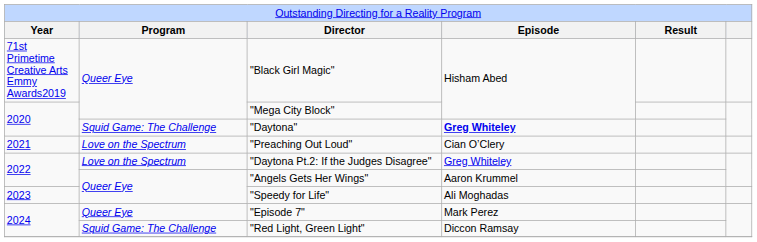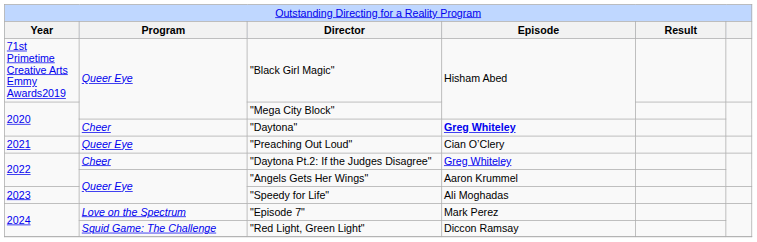 <table class="wikitable plainrowheaders" style="font-size: 90%" width=80%>
 <tr ---- bgcolor="#bfd7ff">
 <td colspan=6 align=center><a href='#'>Outstanding Directing for a Reality Program</a></td>
 </tr>
 <tr ---- bgcolor="#bfd7ff">
 <th scope="col" style="width:2%;">Year</th>
 <th scope="col" style="width:13%;">Program</th>
 <th scope="col" style="width:15%;">Director</th>
 <th scope="col" style="width:15%;">Episode</th>
 <th scope="col" style="width:7%;">Result</th>
 <th scope="col" style="width:2%;"></th>
 </tr>
 <tr>
 <td><a href='#'>71st Primetime Creative Arts Emmy Awards2019</a></td>
 <td rowspan="2"><em><a href='#'>Queer Eye</a></em></td>
 <td>"Black Girl Magic"</td>
 <td rowspan="2">Hisham Abed</td>
 <td></td>
 <td></td>
 </tr>
 <tr>
 <td rowspan="2"><a href='#'>2020</a></td>
 <td>"Mega City Block"</td>
 <td></td>
 <td rowspan="2"></td>
 </tr>
 <tr>
-<td><em><a href='#'>Squid Game: The Challenge</a></em></td>
+<td><em><a href='#'>Cheer</a></em></td>
 <td>"Daytona"</td>
 <td><strong><a href='#'>Greg Whiteley</a></strong></td>
 <td></td>
 </tr>
 <tr>
 <td><a href='#'>2021</a></td>
-<td><em><a href='#'>Love on the Spectrum</a></em></td>
+<td><em><a href='#'>Queer Eye</a></em></td>
 <td>"Preaching Out Loud"</td>
 <td>Cian O’Clery</td>
 <td></td>
 <td></td>
 </tr>
 <tr>
 <td rowspan="2"><a href='#'>2022</a></td>
-<td><em><a href='#'>Love on the Spectrum</a></em></td>
+<td><em><a href='#'>Cheer</a></em></td>
 <td>"Daytona Pt.2: If the Judges Disagree"</td>
 <td><a href='#'>Greg Whiteley</a></td>
 <td></td>
 <td rowspan="2"></td>
 </tr>
 <tr>
 <td rowspan="2"><em><a href='#'>Queer Eye</a></em></td>
 <td>"Angels Gets Her Wings"</td>
 <td>Aaron Krummel</td>
 <td></td>
 </tr>
 <tr>
 <td><a href='#'>2023</a></td>
 <td>"Speedy for Life"</td>
 <td>Ali Moghadas</td>
 <td></td>
 <td></td>
 </tr>
 <tr>
 <td rowspan="2"><a href='#'>2024</a></td>
-<td><em><a href='#'>Queer Eye</a></em></td>
+<td><em><a href='#'>Love on the Spectrum</a></em></td>
 <td>"Episode 7"</td>
 <td>Mark Perez</td>
 <td></td>
 <td rowspan="2"></td>
 </tr>
 <tr>
 <td><em><a href='#'>Squid Game: The Challenge</a></em></td>
 <td>"Red Light, Green Light"</td>
 <td>Diccon Ramsay</td>
 <td></td>
 </tr>
 <tr>
 </tr>
 </table>
